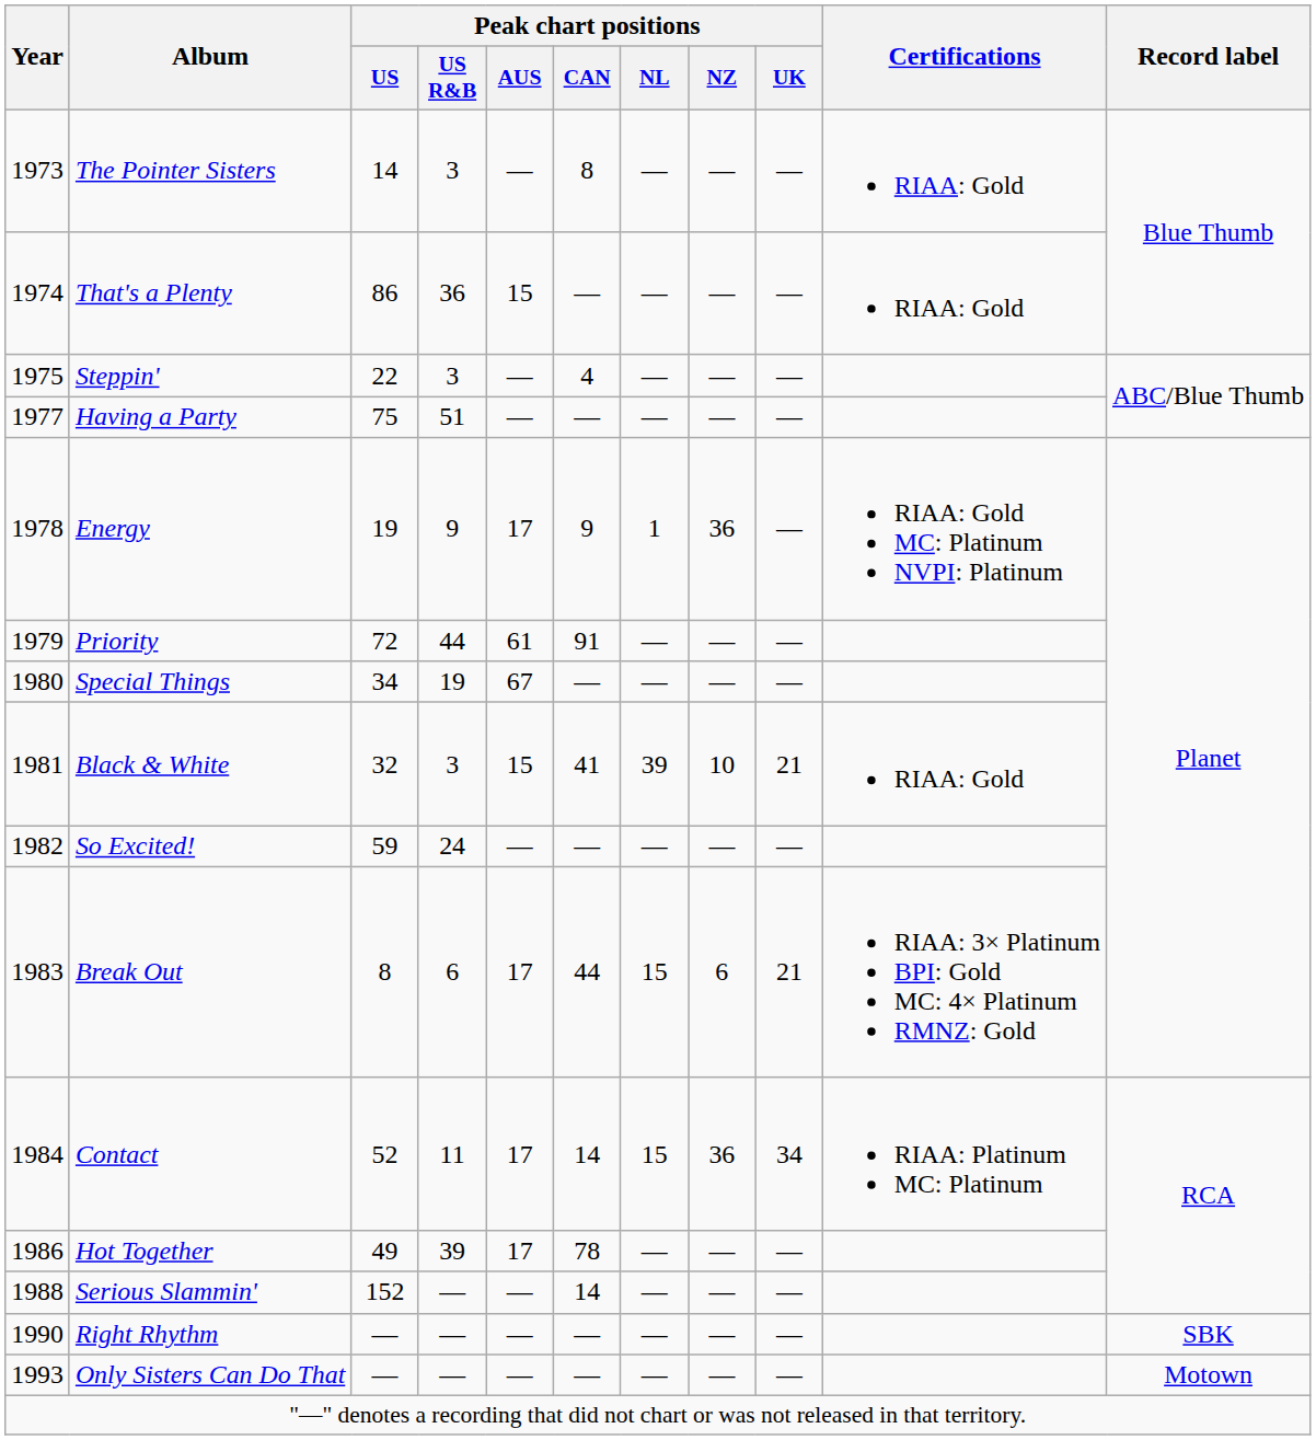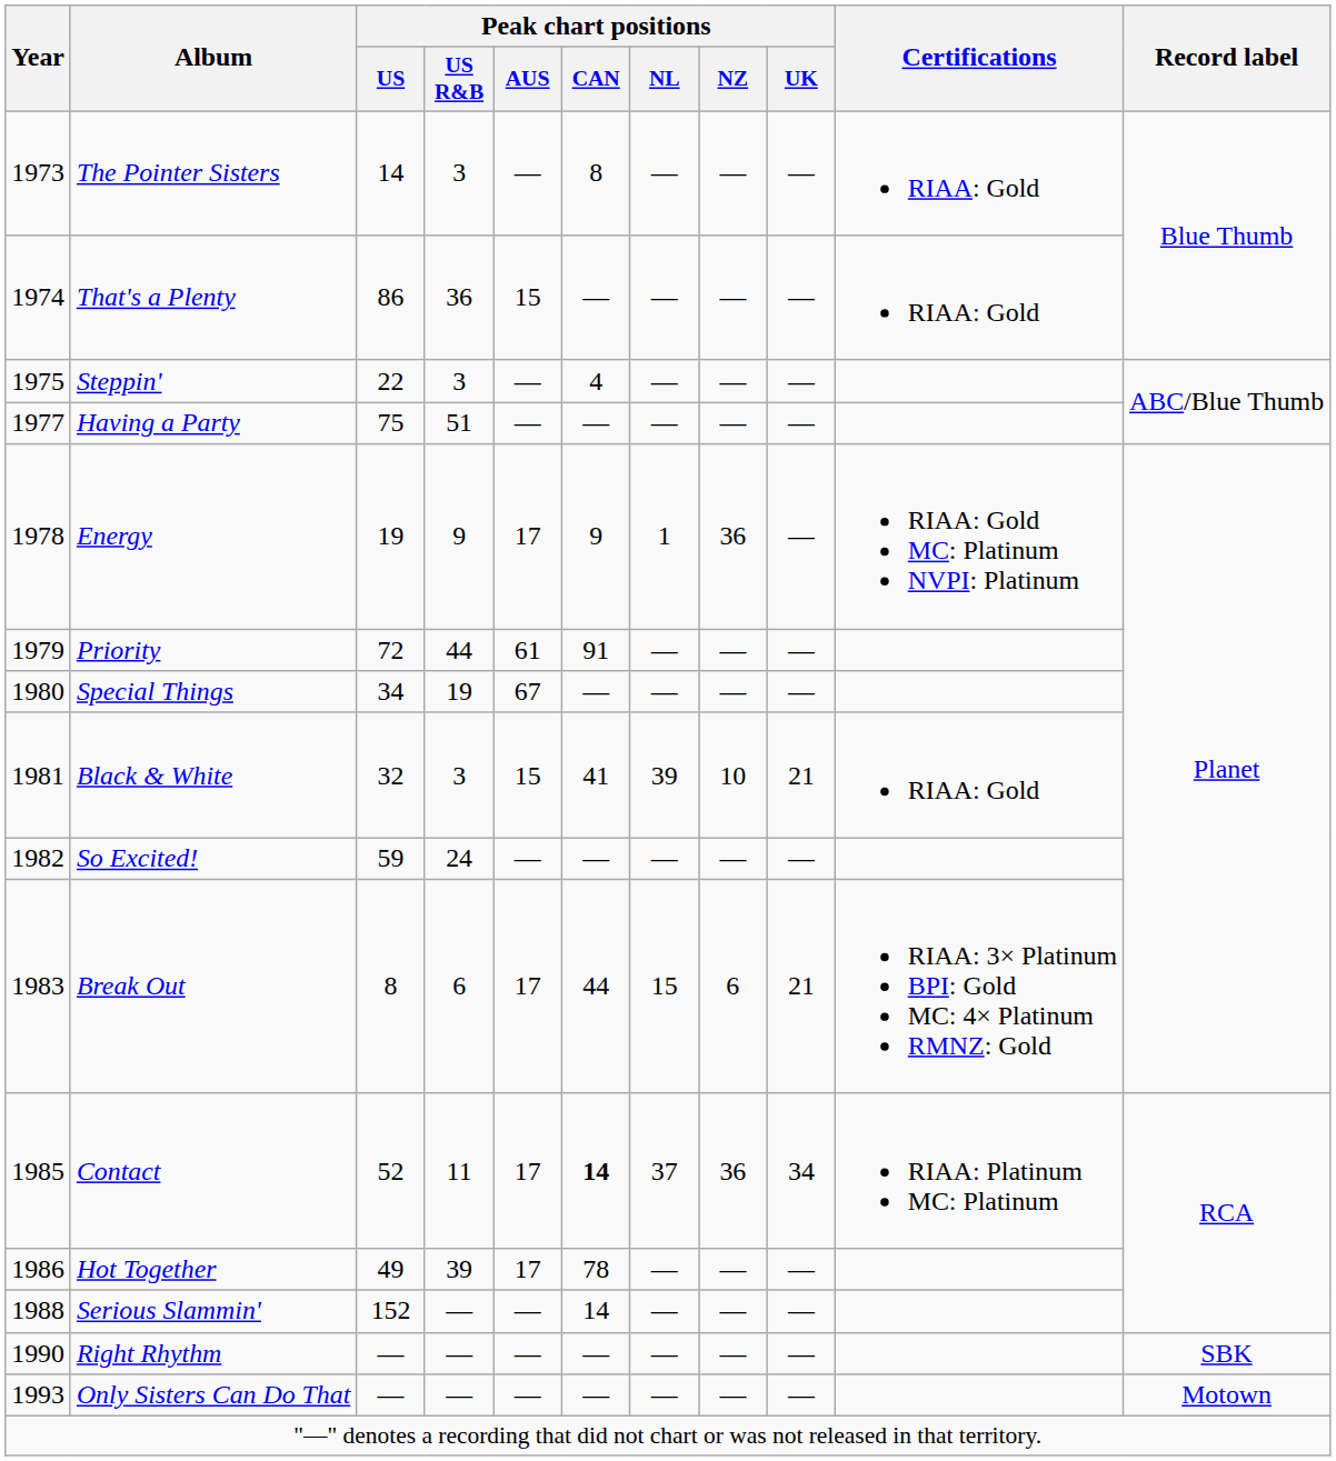 <table class="wikitable" style="text-align:center;">
 <tr>
 <th rowspan="2">Year</th>
 <th rowspan="2">Album</th>
 <th colspan="7">Peak chart positions</th>
 <th rowspan="2"><a href='#'>Certifications</a></th>
 <th rowspan="2">Record label</th>
 </tr>
 <tr style="font-size:smaller;">
 <th width="35"><a href='#'>US</a><br></th>
 <th width="35"><a href='#'>US<br>R&B</a><br></th>
 <th width="35"><a href='#'>AUS</a><br></th>
 <th width="35"><a href='#'>CAN</a><br></th>
 <th width="35"><a href='#'>NL</a><br></th>
 <th width="35"><a href='#'>NZ</a><br></th>
 <th width="35"><a href='#'>UK</a><br></th>
 </tr>
 <tr>
 <td>1973</td>
 <td align="left"><em><a href='#'>The Pointer Sisters</a></em></td>
 <td>14</td>
 <td>3</td>
 <td>—</td>
 <td>8</td>
 <td>—</td>
 <td>—</td>
 <td>—</td>
 <td align="left"><br><ul><li><a href='#'>RIAA</a>: Gold</li></ul></td>
 <td rowspan="2"><a href='#'>Blue Thumb</a></td>
 </tr>
 <tr>
 <td>1974</td>
 <td align="left"><em><a href='#'>That's a Plenty</a></em></td>
 <td>86</td>
 <td>36</td>
 <td>15</td>
 <td>—</td>
 <td>—</td>
 <td>—</td>
 <td>—</td>
 <td align="left"><br><ul><li>RIAA: Gold</li></ul></td>
 </tr>
 <tr>
 <td>1975</td>
 <td align="left"><em><a href='#'>Steppin'</a></em></td>
 <td>22</td>
 <td>3</td>
 <td>—</td>
 <td>4</td>
 <td>—</td>
 <td>—</td>
 <td>—</td>
 <td align="left"></td>
 <td rowspan="2"><a href='#'>ABC</a>/Blue Thumb</td>
 </tr>
 <tr>
 <td>1977</td>
 <td align="left"><em><a href='#'>Having a Party</a></em></td>
 <td>75</td>
 <td>51</td>
 <td>—</td>
 <td>—</td>
 <td>—</td>
 <td>—</td>
 <td>—</td>
 <td align="left"></td>
 </tr>
 <tr>
 <td>1978</td>
 <td align="left"><em><a href='#'>Energy</a></em></td>
 <td>19</td>
 <td>9</td>
 <td>17</td>
 <td>9</td>
 <td>1</td>
 <td>36</td>
 <td>—</td>
 <td align="left"><br><ul><li>RIAA: Gold</li><li><a href='#'>MC</a>: Platinum</li><li><a href='#'>NVPI</a>: Platinum</li></ul></td>
 <td rowspan="6"><a href='#'>Planet</a></td>
 </tr>
 <tr>
 <td>1979</td>
 <td align="left"><em><a href='#'>Priority</a></em></td>
 <td>72</td>
 <td>44</td>
 <td>61</td>
 <td>91</td>
 <td>—</td>
 <td>—</td>
 <td>—</td>
 <td align="left"></td>
 </tr>
 <tr>
 <td>1980</td>
 <td align="left"><em><a href='#'>Special Things</a></em></td>
 <td>34</td>
 <td>19</td>
 <td>67</td>
 <td>—</td>
 <td>—</td>
 <td>—</td>
 <td>—</td>
 <td align="left"></td>
 </tr>
 <tr>
 <td>1981</td>
 <td align="left"><em><a href='#'>Black & White</a></em></td>
 <td>32</td>
 <td>3</td>
 <td>15</td>
 <td>41</td>
 <td>39</td>
 <td>10</td>
 <td>21</td>
 <td align="left"><br><ul><li>RIAA: Gold</li></ul></td>
 </tr>
 <tr>
 <td>1982</td>
 <td align="left"><em><a href='#'>So Excited!</a></em></td>
 <td>59</td>
 <td>24</td>
 <td>—</td>
 <td>—</td>
 <td>—</td>
 <td>—</td>
 <td>—</td>
 <td align="left"></td>
 </tr>
 <tr>
 <td>1983</td>
 <td align="left"><em><a href='#'>Break Out</a></em></td>
 <td>8</td>
 <td>6</td>
 <td>17</td>
 <td>44</td>
 <td>15</td>
 <td>6</td>
 <td>21</td>
 <td align="left"><br><ul><li>RIAA: 3× Platinum</li><li><a href='#'>BPI</a>: Gold</li><li>MC: 4× Platinum</li><li><a href='#'>RMNZ</a>: Gold</li></ul></td>
 </tr>
 <tr>
-<td>1984</td>
+<td>1985</td>
 <td align="left"><em><a href='#'>Contact</a></em></td>
 <td>52</td>
 <td>11</td>
 <td>17</td>
-<td>14</td>
-<td>15</td>
+<td><strong>14</strong></td>
+<td>37</td>
 <td>36</td>
 <td>34</td>
 <td align="left"><br><ul><li>RIAA: Platinum</li><li>MC: Platinum</li></ul></td>
 <td rowspan="3"><a href='#'>RCA</a></td>
 </tr>
 <tr>
 <td>1986</td>
 <td align="left"><em><a href='#'>Hot Together</a></em></td>
 <td>49</td>
 <td>39</td>
 <td>17</td>
 <td>78</td>
 <td>—</td>
 <td>—</td>
 <td>—</td>
 <td align="left"></td>
 </tr>
 <tr>
 <td>1988</td>
 <td align="left"><em><a href='#'>Serious Slammin'</a></em></td>
 <td>152</td>
 <td>—</td>
 <td>—</td>
 <td>14</td>
 <td>—</td>
 <td>—</td>
 <td>—</td>
 <td align="left"></td>
 </tr>
 <tr>
 <td>1990</td>
 <td align="left"><em><a href='#'>Right Rhythm</a></em></td>
 <td>—</td>
 <td>—</td>
 <td>—</td>
 <td>—</td>
 <td>—</td>
 <td>—</td>
 <td>—</td>
 <td align="left"></td>
 <td><a href='#'>SBK</a></td>
 </tr>
 <tr>
 <td>1993</td>
 <td align="left"><em><a href='#'>Only Sisters Can Do That</a></em></td>
 <td>—</td>
 <td>—</td>
 <td>—</td>
 <td>—</td>
 <td>—</td>
 <td>—</td>
 <td>—</td>
 <td align="left"></td>
 <td><a href='#'>Motown</a></td>
 </tr>
 <tr>
 <td colspan="18" style="font-size:90%">"—" denotes a recording that did not chart or was not released in that territory.</td>
 </tr>
 </table>
